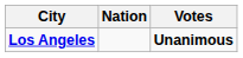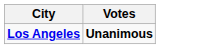 <table class="wikitable" style="text-align: center;">
 <tr>
 <th scope="col">City</th>
-<th scope="col">Nation</th>
 <th scope="col">Votes</th>
 </tr>
 <tr>
 <td><strong><a href='#'>Los Angeles</a></strong></td>
-<td><strong></strong></td>
 <td><strong>Unanimous</strong></td>
 </tr>
 </table>
